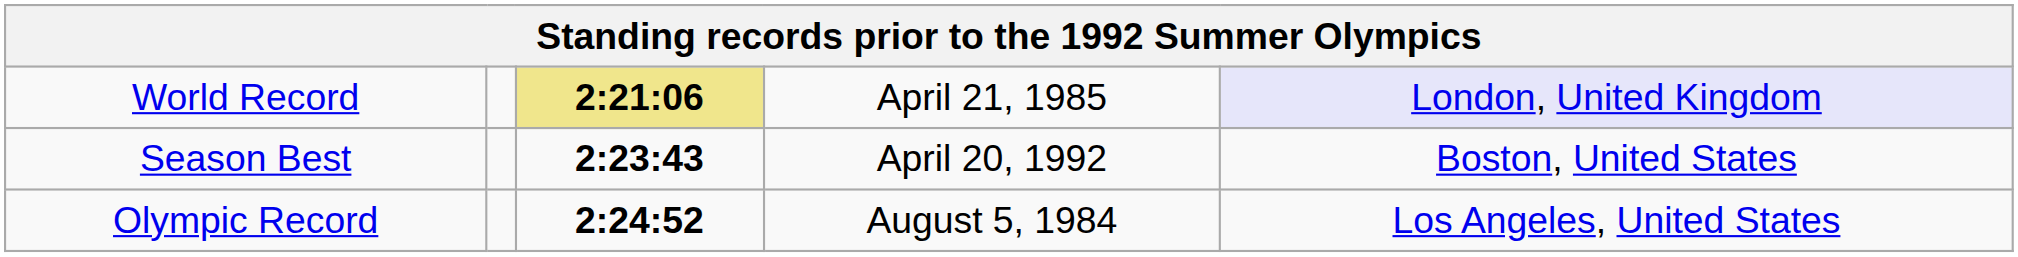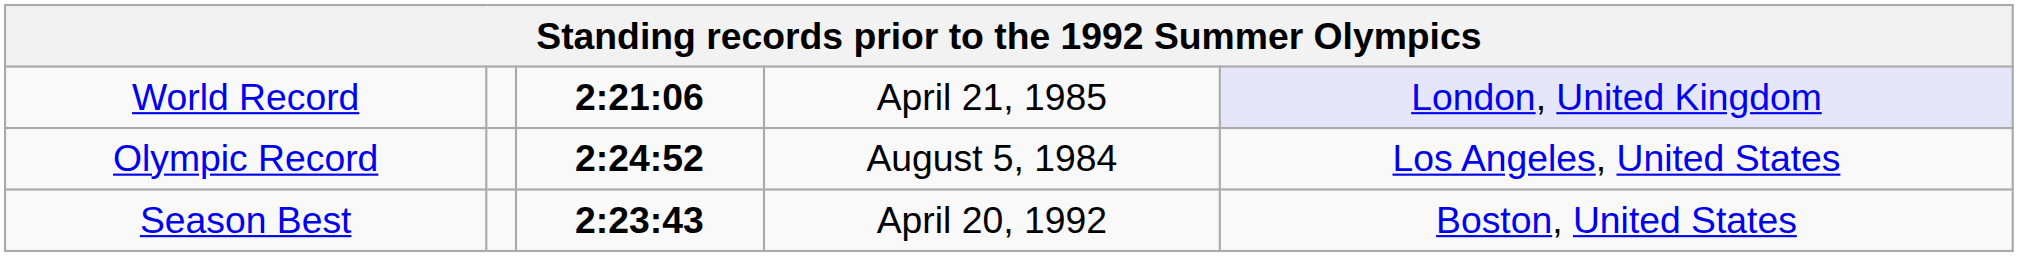 <table class="wikitable" style=" text-align:center; font-size:110%;" width="75%">
 <tr>
 <th colspan="5">Standing records prior to the 1992 Summer Olympics</th>
 </tr>
 <tr>
 <td><a href='#'>World Record</a></td>
 <td></td>
-<td style="background: khaki;"><strong>2:21:06</strong></td>
+<td><strong>2:21:06</strong></td>
 <td>April 21, 1985</td>
 <td style="background: lavender;"> <a href='#'>London</a>, <a href='#'>United Kingdom</a></td>
+</tr>
+<tr>
+<td><a href='#'>Olympic Record</a></td>
+<td></td>
+<td><strong>2:24:52</strong></td>
+<td>August 5, 1984</td>
+<td> <a href='#'>Los Angeles</a>, <a href='#'>United States</a></td>
 </tr>
 <tr>
 <td><a href='#'>Season Best</a></td>
 <td></td>
 <td><strong>2:23:43</strong></td>
 <td>April 20, 1992</td>
 <td> <a href='#'>Boston</a>, <a href='#'>United States</a></td>
 </tr>
-<tr>
-<td><a href='#'>Olympic Record</a></td>
-<td></td>
-<td><strong>2:24:52</strong></td>
-<td>August 5, 1984</td>
-<td> <a href='#'>Los Angeles</a>, <a href='#'>United States</a></td>
-</tr>
 </table>
